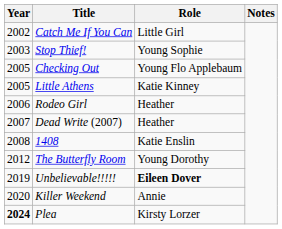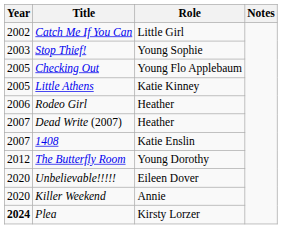 <table class="wikitable sortable">
 <tr>
 <th>Year</th>
 <th>Title</th>
 <th>Role</th>
 <th>Notes</th>
 </tr>
 <tr>
 <td>2002</td>
 <td><em><a href='#'>Catch Me If You Can</a></em></td>
 <td>Little Girl</td>
 </tr>
 <tr>
 <td>2003</td>
 <td><em><a href='#'>Stop Thief!</a></em></td>
 <td>Young Sophie</td>
 </tr>
 <tr>
 <td>2005</td>
 <td><em><a href='#'>Checking Out</a></em></td>
 <td>Young Flo Applebaum</td>
 </tr>
 <tr>
 <td>2005</td>
 <td><em><a href='#'>Little Athens</a></em></td>
 <td>Katie Kinney</td>
 </tr>
 <tr>
 <td>2006</td>
 <td><em>Rodeo Girl</em></td>
 <td>Heather</td>
 </tr>
 <tr>
 <td>2007</td>
 <td><em>Dead Write</em> (2007)</td>
 <td>Heather</td>
 </tr>
 <tr>
-<td>2008</td>
+<td>2007</td>
 <td><em><a href='#'>1408</a></em></td>
 <td>Katie Enslin</td>
 </tr>
 <tr>
 <td>2012</td>
 <td><em><a href='#'>The Butterfly Room</a></em></td>
 <td>Young Dorothy</td>
 </tr>
 <tr>
-<td>2019</td>
+<td>2020</td>
 <td><em>Unbelievable!!!!! </em></td>
-<td><strong>Eileen Dover</strong></td>
+<td>Eileen Dover</td>
 </tr>
 <tr>
 <td>2020</td>
 <td><em>Killer Weekend</em></td>
 <td>Annie</td>
 </tr>
 <tr>
 <td><strong>2024</strong></td>
 <td><em>Plea</em></td>
 <td>Kirsty Lorzer</td>
 </tr>
 </table>
